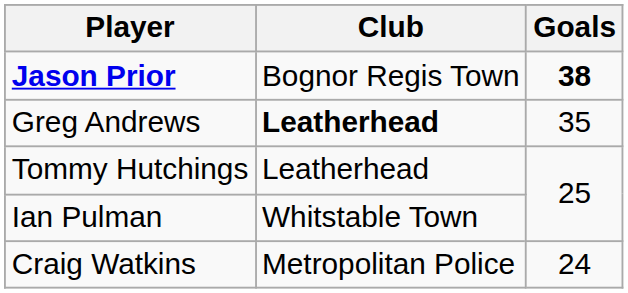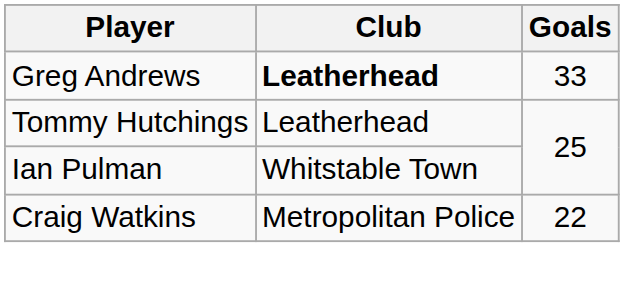 <table class="wikitable">
 <tr>
 <th>Player</th>
 <th>Club</th>
 <th>Goals</th>
 </tr>
 <tr>
-<td><strong><a href='#'>Jason Prior</a></strong></td>
-<td>Bognor Regis Town</td>
-<td align="center"><strong>38</strong></td>
-</tr>
-<tr>
 <td>Greg Andrews</td>
 <td><strong>Leatherhead</strong></td>
-<td align="center">35</td>
+<td align="center">33</td>
 </tr>
 <tr>
 <td>Tommy Hutchings</td>
 <td>Leatherhead</td>
 <td rowspan="2" align="center">25</td>
 </tr>
 <tr>
 <td>Ian Pulman</td>
 <td>Whitstable Town</td>
 </tr>
 <tr>
 <td>Craig Watkins</td>
 <td>Metropolitan Police</td>
-<td align="center">24</td>
+<td align="center">22</td>
 </tr>
 </table>
